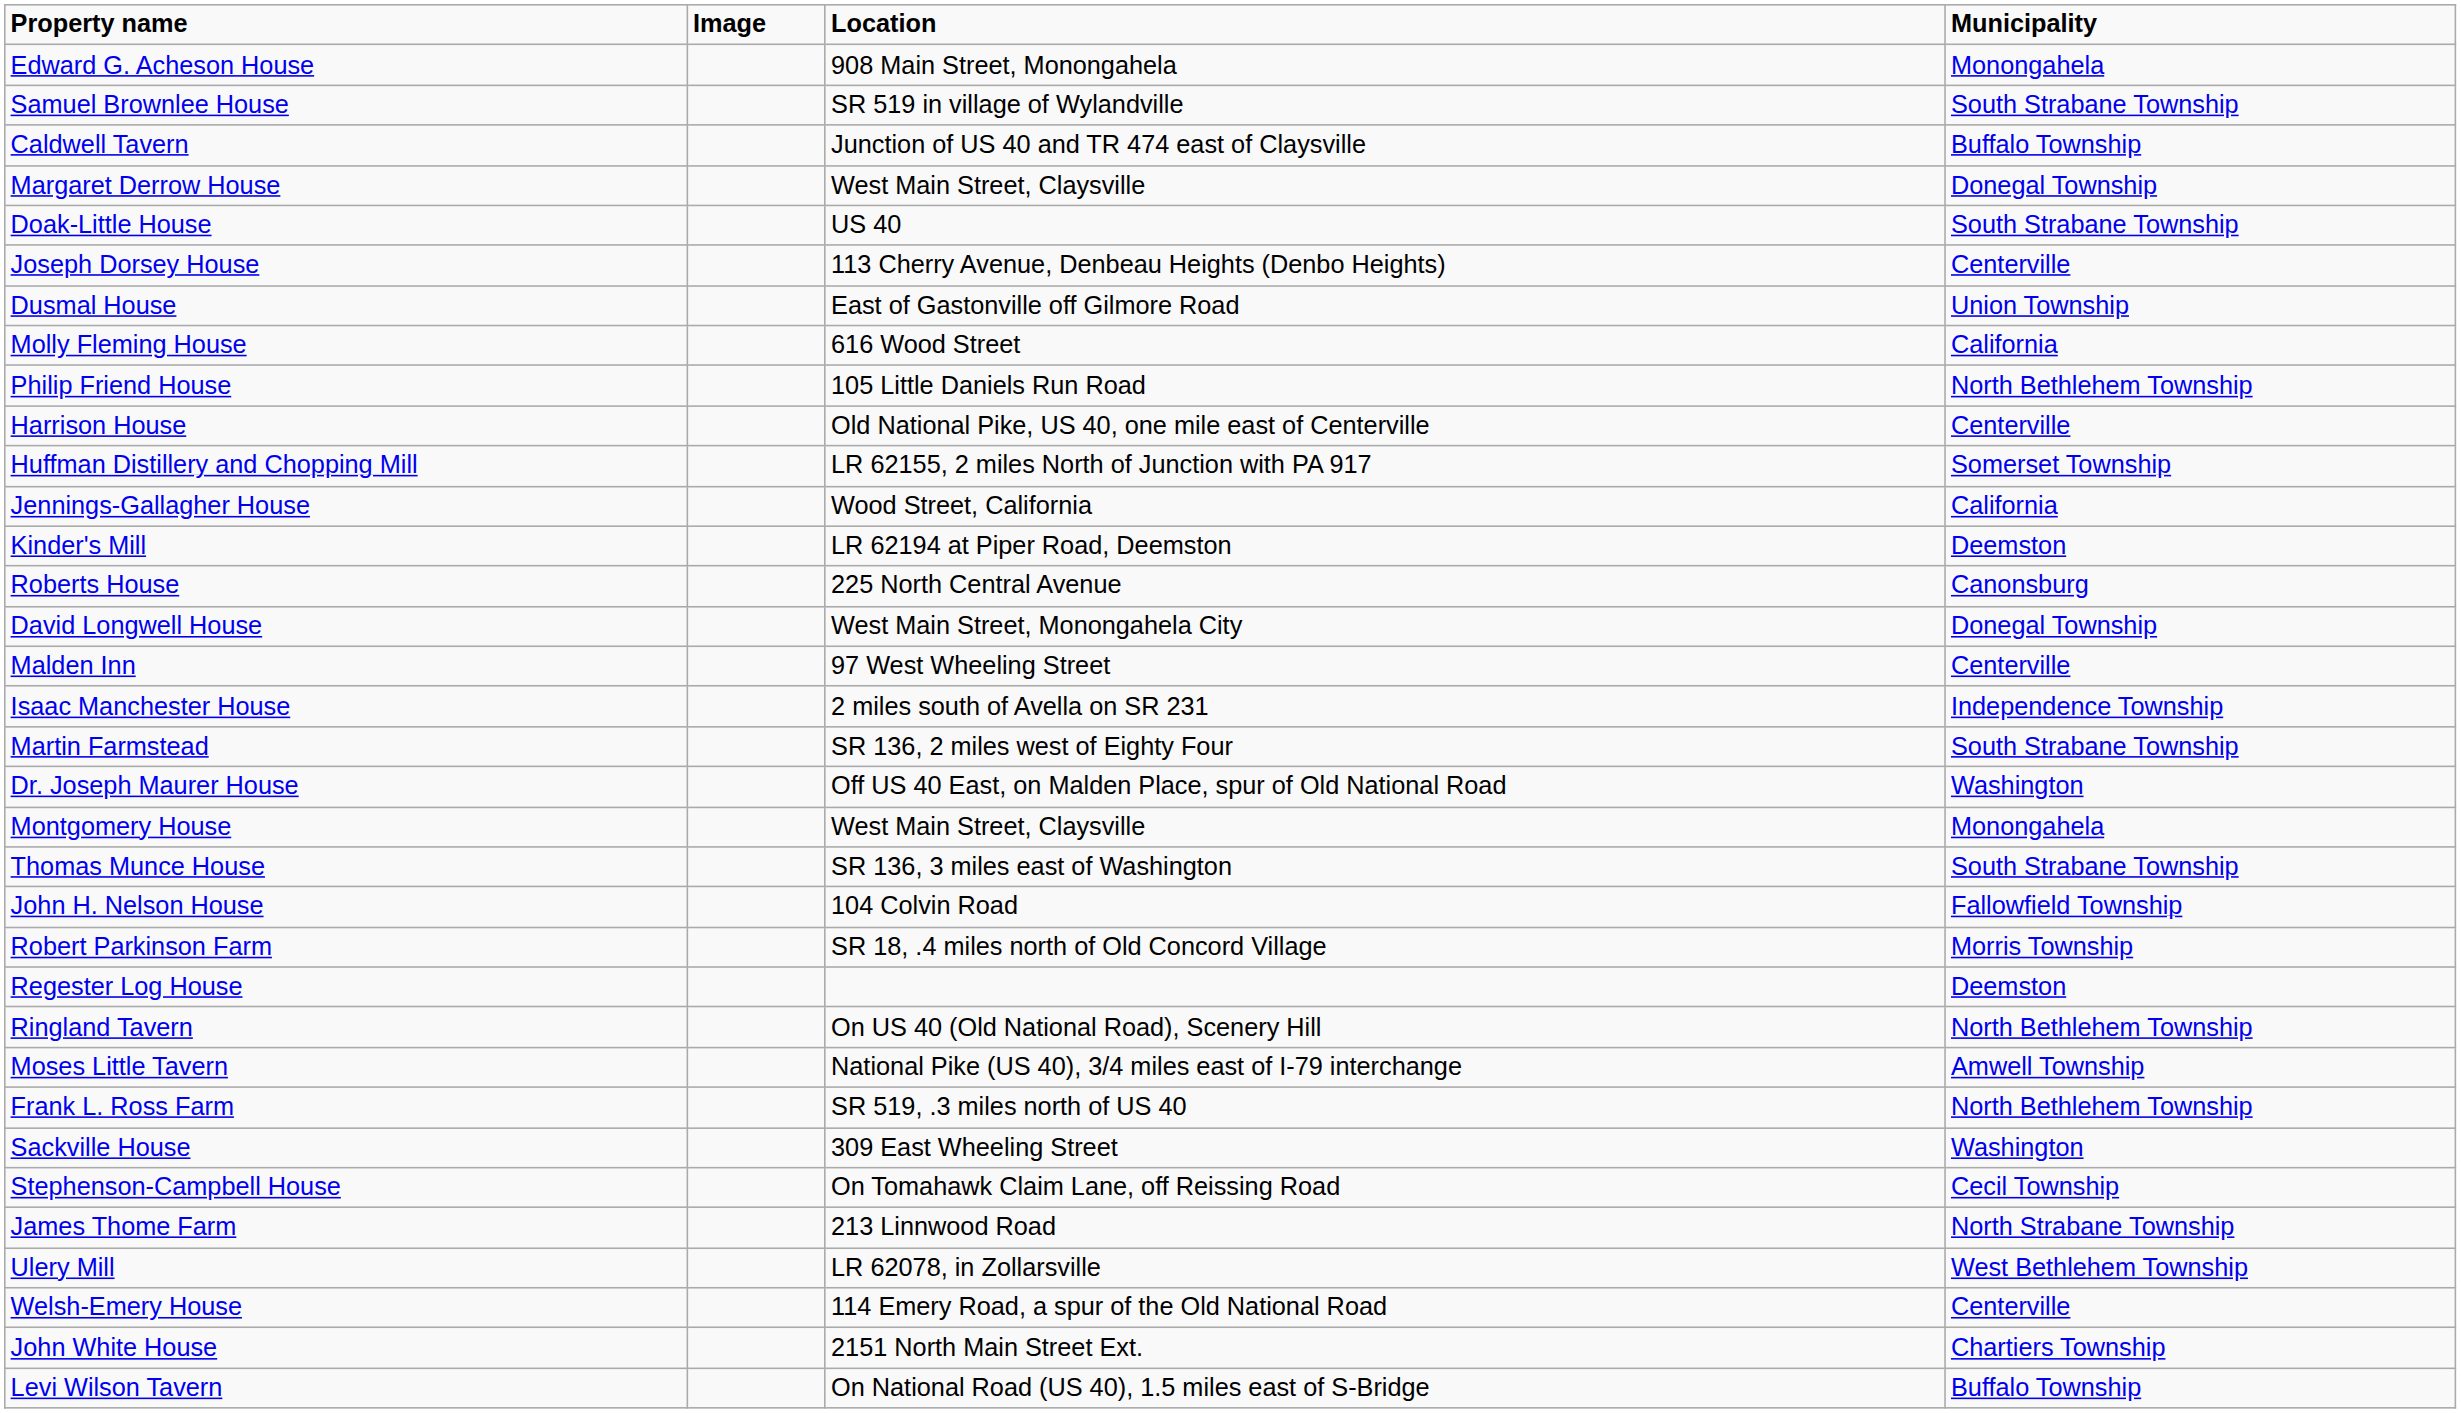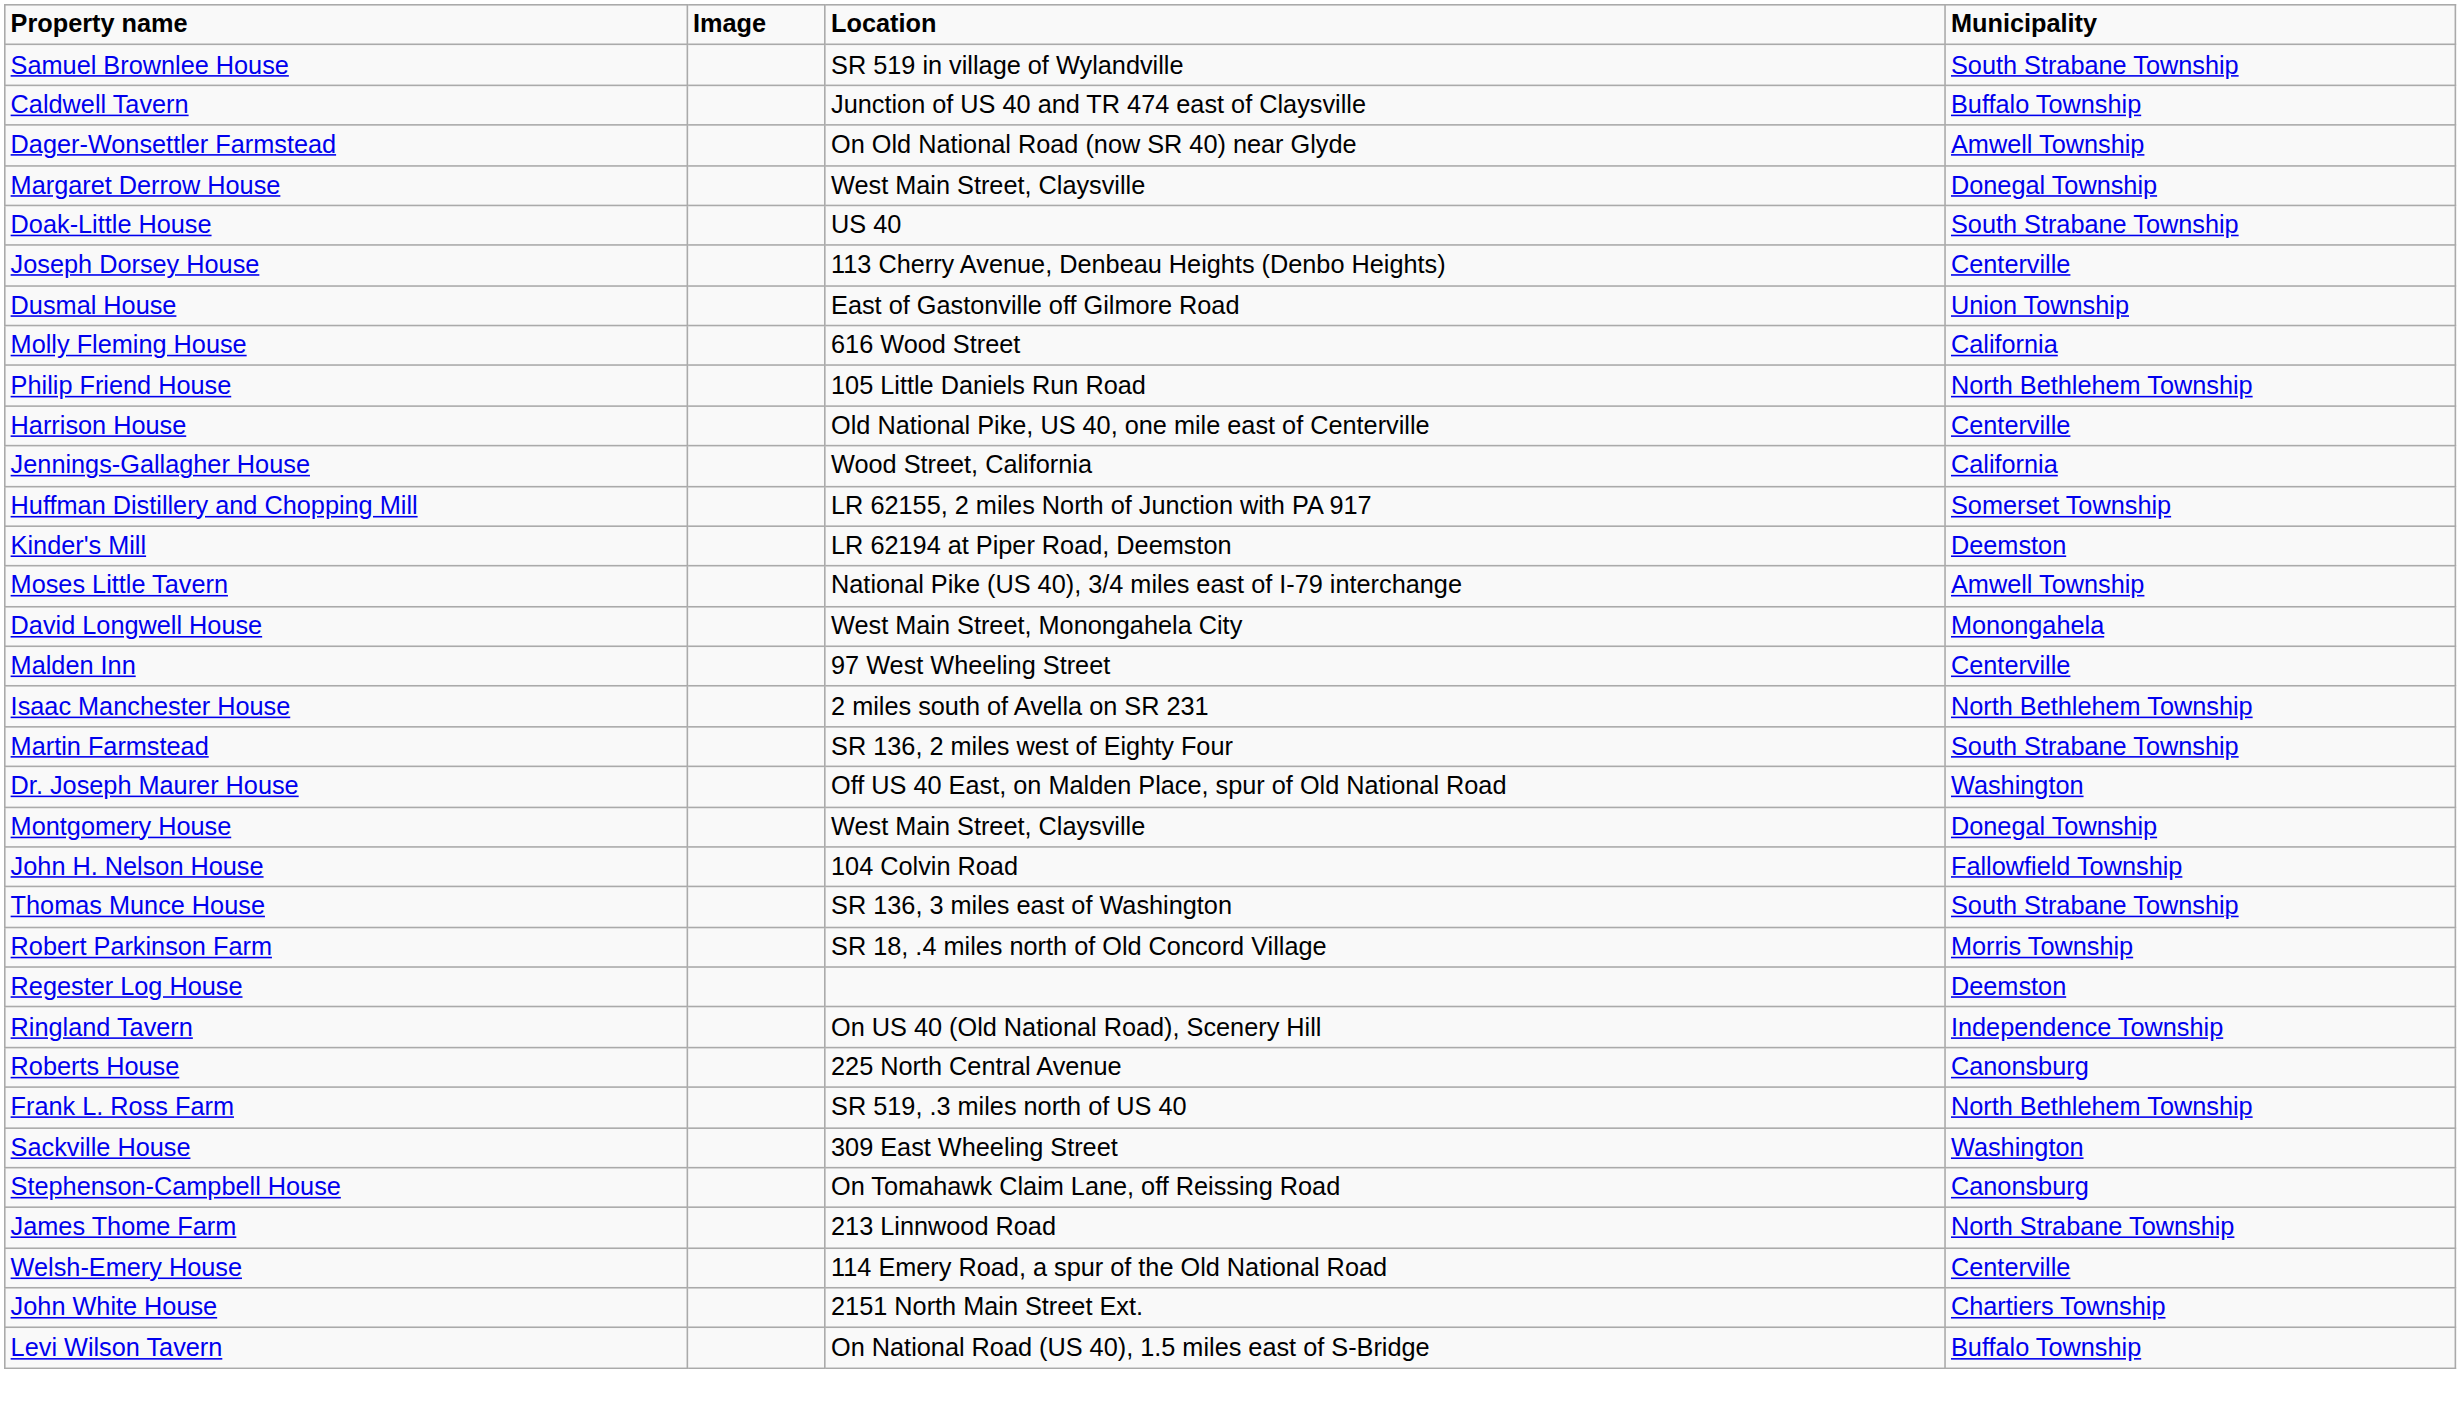 <table class="wikitable sortable" style="width:98%">
 <tr>
 <td><strong>Property name</strong></td>
 <td ! class="unsortable"><strong>Image</strong></td>
 <td><strong>Location</strong></td>
 <td><strong>Municipality</strong></td>
-</tr>
-<tr>
-<td><a href='#'>Edward G. Acheson House</a></td>
-<td></td>
-<td>908 Main Street, Monongahela</td>
-<td><a href='#'>Monongahela</a></td>
 </tr>
 <tr>
 <td><a href='#'>Samuel Brownlee House</a></td>
 <td></td>
 <td>SR 519 in village of Wylandville</td>
 <td><a href='#'>South Strabane Township</a></td>
 </tr>
 <tr>
 <td><a href='#'>Caldwell Tavern</a></td>
 <td></td>
 <td>Junction of US 40 and TR 474 east of Claysville</td>
 <td><a href='#'>Buffalo Township</a></td>
+</tr>
+<tr>
+<td><a href='#'>Dager-Wonsettler Farmstead</a></td>
+<td></td>
+<td>On Old National Road (now SR 40) near Glyde</td>
+<td><a href='#'>Amwell Township</a></td>
 </tr>
 <tr>
 <td><a href='#'>Margaret Derrow House</a></td>
 <td></td>
 <td>West Main Street, Claysville</td>
 <td><a href='#'>Donegal Township</a></td>
 </tr>
 <tr>
 <td><a href='#'>Doak-Little House</a></td>
 <td></td>
 <td>US 40</td>
 <td><a href='#'>South Strabane Township</a></td>
 </tr>
 <tr>
 <td><a href='#'>Joseph Dorsey House</a></td>
 <td></td>
 <td>113 Cherry Avenue, Denbeau Heights (Denbo Heights)</td>
 <td><a href='#'>Centerville</a></td>
 </tr>
 <tr>
 <td><a href='#'>Dusmal House</a></td>
 <td></td>
 <td>East of Gastonville off Gilmore Road</td>
 <td><a href='#'>Union Township</a></td>
 </tr>
 <tr>
 <td><a href='#'>Molly Fleming House</a></td>
 <td></td>
 <td>616 Wood Street</td>
 <td><a href='#'>California</a></td>
 </tr>
 <tr>
 <td><a href='#'>Philip Friend House</a></td>
 <td></td>
 <td>105 Little Daniels Run Road</td>
 <td><a href='#'>North Bethlehem Township</a></td>
 </tr>
 <tr>
 <td><a href='#'>Harrison House</a></td>
 <td></td>
 <td>Old National Pike, US 40, one mile east of Centerville</td>
 <td><a href='#'>Centerville</a></td>
 </tr>
 <tr>
+<td><a href='#'>Jennings-Gallagher House</a></td>
+<td></td>
+<td>Wood Street, California</td>
+<td><a href='#'>California</a></td>
+</tr>
+<tr>
 <td><a href='#'>Huffman Distillery and Chopping Mill</a></td>
 <td></td>
 <td>LR 62155, 2 miles North of Junction with PA 917</td>
 <td><a href='#'>Somerset Township</a></td>
-</tr>
-<tr>
-<td><a href='#'>Jennings-Gallagher House</a></td>
-<td></td>
-<td>Wood Street, California</td>
-<td><a href='#'>California</a></td>
 </tr>
 <tr>
 <td><a href='#'>Kinder's Mill</a></td>
 <td></td>
 <td>LR 62194 at Piper Road, Deemston</td>
 <td><a href='#'>Deemston</a></td>
 </tr>
 <tr>
-<td><a href='#'>Roberts House</a></td>
+<td><a href='#'>Moses Little Tavern</a></td>
 <td></td>
-<td>225 North Central Avenue</td>
-<td><a href='#'>Canonsburg</a></td>
+<td>National Pike (US 40), 3/4 miles east of I-79 interchange</td>
+<td><a href='#'>Amwell Township</a></td>
 </tr>
 <tr>
 <td><a href='#'>David Longwell House</a></td>
 <td></td>
 <td>West Main Street, Monongahela City</td>
-<td><a href='#'>Donegal Township</a></td>
+<td><a href='#'>Monongahela</a></td>
 </tr>
 <tr>
 <td><a href='#'>Malden Inn</a></td>
 <td></td>
 <td>97 West Wheeling Street</td>
 <td><a href='#'>Centerville</a></td>
 </tr>
 <tr>
 <td><a href='#'>Isaac Manchester House</a></td>
 <td></td>
 <td>2 miles south of Avella on SR 231</td>
-<td><a href='#'>Independence Township</a></td>
+<td><a href='#'>North Bethlehem Township</a></td>
 </tr>
 <tr>
 <td><a href='#'>Martin Farmstead</a></td>
 <td></td>
 <td>SR 136, 2 miles west of Eighty Four</td>
 <td><a href='#'>South Strabane Township</a></td>
 </tr>
 <tr>
 <td><a href='#'>Dr. Joseph Maurer House</a></td>
 <td></td>
 <td>Off US 40 East, on Malden Place, spur of Old National Road</td>
 <td><a href='#'>Washington</a></td>
 </tr>
 <tr>
 <td><a href='#'>Montgomery House</a></td>
 <td></td>
 <td>West Main Street, Claysville</td>
-<td><a href='#'>Monongahela</a></td>
+<td><a href='#'>Donegal Township</a></td>
+</tr>
+<tr>
+<td><a href='#'>John H. Nelson House</a></td>
+<td></td>
+<td>104 Colvin Road</td>
+<td><a href='#'>Fallowfield Township</a></td>
 </tr>
 <tr>
 <td><a href='#'>Thomas Munce House</a></td>
 <td></td>
 <td>SR 136, 3 miles east of Washington</td>
 <td><a href='#'>South Strabane Township</a></td>
-</tr>
-<tr>
-<td><a href='#'>John H. Nelson House</a></td>
-<td></td>
-<td>104 Colvin Road</td>
-<td><a href='#'>Fallowfield Township</a></td>
 </tr>
 <tr>
 <td><a href='#'>Robert Parkinson Farm</a></td>
 <td></td>
 <td>SR 18, .4 miles north of Old Concord Village</td>
 <td><a href='#'>Morris Township</a></td>
 </tr>
 <tr>
 <td><a href='#'>Regester Log House</a></td>
 <td></td>
 <td></td>
 <td><a href='#'>Deemston</a></td>
 </tr>
 <tr>
 <td><a href='#'>Ringland Tavern</a></td>
 <td></td>
 <td>On US 40 (Old National Road), Scenery Hill</td>
-<td><a href='#'>North Bethlehem Township</a></td>
+<td><a href='#'>Independence Township</a></td>
 </tr>
 <tr>
-<td><a href='#'>Moses Little Tavern</a></td>
+<td><a href='#'>Roberts House</a></td>
 <td></td>
-<td>National Pike (US 40), 3/4 miles east of I-79 interchange</td>
-<td><a href='#'>Amwell Township</a></td>
+<td>225 North Central Avenue</td>
+<td><a href='#'>Canonsburg</a></td>
 </tr>
 <tr>
 <td><a href='#'>Frank L. Ross Farm</a></td>
 <td></td>
 <td>SR 519, .3 miles north of US 40</td>
 <td><a href='#'>North Bethlehem Township</a></td>
 </tr>
 <tr>
 <td><a href='#'>Sackville House</a></td>
 <td></td>
 <td>309 East Wheeling Street</td>
 <td><a href='#'>Washington</a></td>
 </tr>
 <tr>
 <td><a href='#'>Stephenson-Campbell House</a></td>
 <td></td>
 <td>On Tomahawk Claim Lane, off Reissing Road</td>
-<td><a href='#'>Cecil Township</a></td>
+<td><a href='#'>Canonsburg</a></td>
 </tr>
 <tr>
 <td><a href='#'>James Thome Farm</a></td>
 <td></td>
 <td>213 Linnwood Road</td>
 <td><a href='#'>North Strabane Township</a></td>
-</tr>
-<tr>
-<td><a href='#'>Ulery Mill</a></td>
-<td></td>
-<td>LR 62078, in Zollarsville</td>
-<td><a href='#'>West Bethlehem Township</a></td>
 </tr>
 <tr>
 <td><a href='#'>Welsh-Emery House</a></td>
 <td></td>
 <td>114 Emery Road, a spur of the Old National Road</td>
 <td><a href='#'>Centerville</a></td>
 </tr>
 <tr>
 <td><a href='#'>John White House</a></td>
 <td></td>
 <td>2151 North Main Street Ext.</td>
 <td><a href='#'>Chartiers Township</a></td>
 </tr>
 <tr>
 <td><a href='#'>Levi Wilson Tavern</a></td>
 <td></td>
 <td>On National Road (US 40), 1.5 miles east of S-Bridge</td>
 <td><a href='#'>Buffalo Township</a></td>
 </tr>
 </table>
